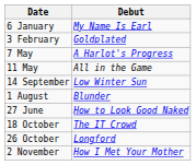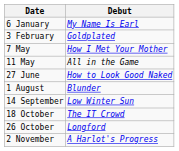 <table class="wikitable">
 <tr>
 <th>Date</th>
 <th>Debut</th>
 </tr>
 <tr>
 <td>6 January</td>
 <td><em><a href='#'>My Name Is Earl</a></em></td>
 </tr>
 <tr>
 <td>3 February</td>
 <td><em><a href='#'>Goldplated</a></em></td>
 </tr>
 <tr>
 <td>7 May</td>
-<td><em><a href='#'>A Harlot's Progress</a></em></td>
+<td><em><a href='#'>How I Met Your Mother</a></em></td>
 </tr>
 <tr>
 <td>11 May</td>
 <td><em>All in the Game</em></td>
 </tr>
 <tr>
-<td>14 September</td>
-<td><em><a href='#'>Low Winter Sun</a></em></td>
+<td>27 June</td>
+<td><em><a href='#'>How to Look Good Naked</a></em></td>
 </tr>
 <tr>
 <td>1 August</td>
 <td><em><a href='#'>Blunder</a></em></td>
 </tr>
 <tr>
-<td>27 June</td>
-<td><em><a href='#'>How to Look Good Naked</a></em></td>
+<td>14 September</td>
+<td><em><a href='#'>Low Winter Sun</a></em></td>
 </tr>
 <tr>
 <td>18 October</td>
 <td><em><a href='#'>The IT Crowd</a></em></td>
 </tr>
 <tr>
 <td>26 October</td>
 <td><em><a href='#'>Longford</a></em></td>
 </tr>
 <tr>
 <td>2 November</td>
-<td><em><a href='#'>How I Met Your Mother</a></em></td>
+<td><em><a href='#'>A Harlot's Progress</a></em></td>
 </tr>
 </table>
